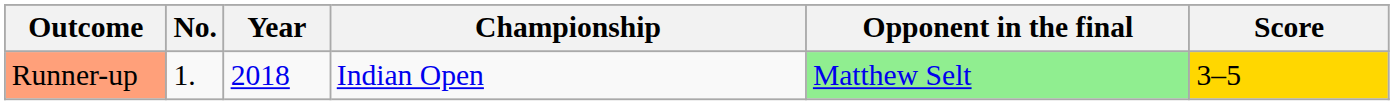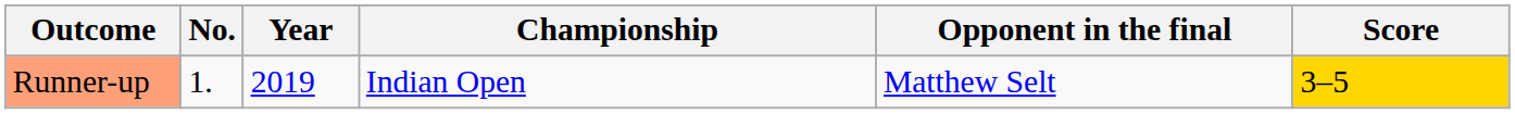 <table class="sortable wikitable">
 <tr>
 <th width="80">Outcome</th>
 <th width="20">No.</th>
 <th width="50">Year</th>
 <th style="width:250px;">Championship</th>
 <th style="width:200px;">Opponent in the final</th>
 <th style="width:100px;">Score</th>
 </tr>
 <tr>
 <td style="background:#ffa07a;">Runner-up</td>
 <td>1.</td>
-<td><a href='#'>2018</a></td>
+<td><a href='#'>2019</a></td>
 <td><a href='#'>Indian Open</a></td>
-<td style="background: lightgreen;"> <a href='#'>Matthew Selt</a></td>
+<td> <a href='#'>Matthew Selt</a></td>
 <td style="background: gold;">3–5</td>
 </tr>
 </table>
